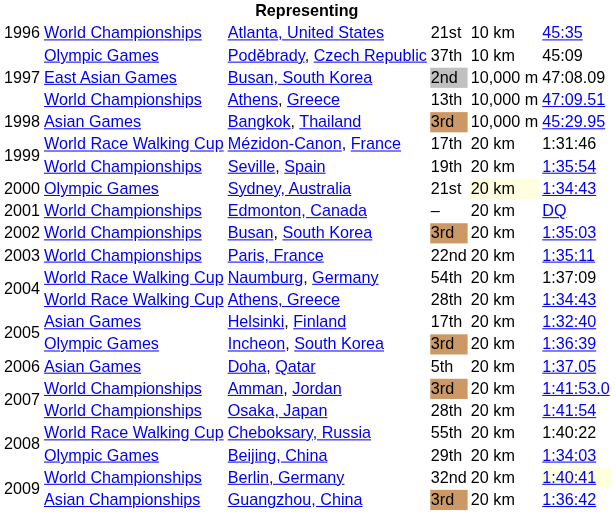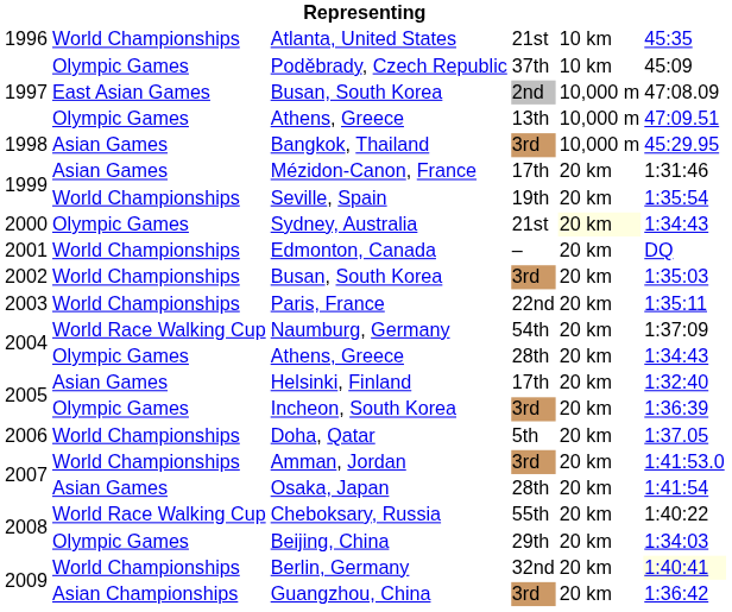 <table>
 <tr>
 <th colspan="6">Representing </th>
 </tr>
 <tr>
 <td>1996</td>
 <td><a href='#'>World Championships</a></td>
 <td><a href='#'>Atlanta, United States</a></td>
 <td>21st</td>
 <td>10 km</td>
 <td><a href='#'>45:35</a></td>
 </tr>
 <tr>
 <td rowspan=3>1997</td>
 <td><a href='#'>Olympic Games</a></td>
 <td><a href='#'>Poděbrady</a>, <a href='#'>Czech Republic</a></td>
 <td>37th</td>
 <td>10 km</td>
 <td>45:09</td>
 </tr>
 <tr>
 <td><a href='#'>East Asian Games</a></td>
 <td><a href='#'>Busan, South Korea</a></td>
 <td bgcolor="silver">2nd</td>
 <td>10,000 m</td>
 <td>47:08.09</td>
 </tr>
 <tr>
-<td><a href='#'>World Championships</a></td>
+<td><a href='#'>Olympic Games</a></td>
 <td><a href='#'>Athens</a>, <a href='#'>Greece</a></td>
 <td>13th</td>
 <td>10,000 m</td>
 <td><a href='#'>47:09.51</a></td>
 </tr>
 <tr>
 <td>1998</td>
 <td><a href='#'>Asian Games</a></td>
 <td><a href='#'>Bangkok</a>, <a href='#'>Thailand</a></td>
 <td bgcolor="cc9966">3rd</td>
 <td>10,000 m</td>
 <td><a href='#'>45:29.95</a></td>
 </tr>
 <tr>
 <td rowspan=2>1999</td>
-<td><a href='#'>World Race Walking Cup</a></td>
+<td><a href='#'>Asian Games</a></td>
 <td><a href='#'>Mézidon-Canon</a>, <a href='#'>France</a></td>
 <td>17th</td>
 <td>20 km</td>
 <td>1:31:46</td>
 </tr>
 <tr>
 <td><a href='#'>World Championships</a></td>
 <td><a href='#'>Seville</a>, <a href='#'>Spain</a></td>
 <td>19th</td>
 <td>20 km</td>
 <td><a href='#'>1:35:54</a></td>
 </tr>
 <tr>
 <td>2000</td>
 <td><a href='#'>Olympic Games</a></td>
 <td><a href='#'>Sydney, Australia</a></td>
 <td>21st</td>
 <td style="background: lightyellow;">20 km</td>
 <td><a href='#'>1:34:43</a></td>
 </tr>
 <tr>
 <td>2001</td>
 <td><a href='#'>World Championships</a></td>
 <td><a href='#'>Edmonton, Canada</a></td>
 <td>–</td>
 <td>20 km</td>
 <td><a href='#'>DQ</a></td>
 </tr>
 <tr>
 <td>2002</td>
 <td><a href='#'>World Championships</a></td>
 <td><a href='#'>Busan</a>, <a href='#'>South Korea</a></td>
 <td bgcolor="cc9966">3rd</td>
 <td>20 km</td>
 <td><a href='#'>1:35:03</a></td>
 </tr>
 <tr>
 <td>2003</td>
 <td><a href='#'>World Championships</a></td>
 <td><a href='#'>Paris, France</a></td>
 <td>22nd</td>
 <td>20 km</td>
 <td><a href='#'>1:35:11</a></td>
 </tr>
 <tr>
 <td rowspan=2>2004</td>
 <td><a href='#'>World Race Walking Cup</a></td>
 <td><a href='#'>Naumburg</a>, <a href='#'>Germany</a></td>
 <td>54th</td>
 <td>20 km</td>
 <td>1:37:09</td>
 </tr>
 <tr>
-<td><a href='#'>World Race Walking Cup</a></td>
+<td><a href='#'>Olympic Games</a></td>
 <td><a href='#'>Athens, Greece</a></td>
 <td>28th</td>
 <td>20 km</td>
 <td><a href='#'>1:34:43</a></td>
 </tr>
 <tr>
 <td rowspan=2>2005</td>
 <td><a href='#'>Asian Games</a></td>
 <td><a href='#'>Helsinki</a>, <a href='#'>Finland</a></td>
 <td>17th</td>
 <td>20 km</td>
 <td><a href='#'>1:32:40</a></td>
 </tr>
 <tr>
 <td><a href='#'>Olympic Games</a></td>
 <td><a href='#'>Incheon</a>, <a href='#'>South Korea</a></td>
 <td bgcolor="cc9966">3rd</td>
 <td>20 km</td>
 <td><a href='#'>1:36:39</a></td>
 </tr>
 <tr>
 <td>2006</td>
-<td><a href='#'>Asian Games</a></td>
+<td><a href='#'>World Championships</a></td>
 <td><a href='#'>Doha</a>, <a href='#'>Qatar</a></td>
 <td>5th</td>
 <td>20 km</td>
 <td><a href='#'>1:37.05</a></td>
 </tr>
 <tr>
 <td rowspan=2>2007</td>
 <td><a href='#'>World Championships</a></td>
 <td><a href='#'>Amman</a>, <a href='#'>Jordan</a></td>
 <td bgcolor="cc9966">3rd</td>
 <td>20 km</td>
 <td><a href='#'>1:41:53.0</a></td>
 </tr>
 <tr>
-<td><a href='#'>World Championships</a></td>
+<td><a href='#'>Asian Games</a></td>
 <td><a href='#'>Osaka, Japan</a></td>
 <td>28th</td>
 <td>20 km</td>
 <td><a href='#'>1:41:54</a></td>
 </tr>
 <tr>
 <td rowspan=2>2008</td>
 <td><a href='#'>World Race Walking Cup</a></td>
 <td><a href='#'>Cheboksary, Russia</a></td>
 <td>55th</td>
 <td>20 km</td>
 <td>1:40:22</td>
 </tr>
 <tr>
 <td><a href='#'>Olympic Games</a></td>
 <td><a href='#'>Beijing, China</a></td>
 <td>29th</td>
 <td>20 km</td>
 <td><a href='#'>1:34:03</a></td>
 </tr>
 <tr>
 <td rowspan=2>2009</td>
 <td><a href='#'>World Championships</a></td>
 <td><a href='#'>Berlin, Germany</a></td>
 <td>32nd</td>
 <td>20 km</td>
 <td style="background: lightyellow;"><a href='#'>1:40:41</a></td>
 </tr>
 <tr>
 <td><a href='#'>Asian Championships</a></td>
 <td><a href='#'>Guangzhou, China</a></td>
 <td bgcolor="cc9966">3rd</td>
 <td>20 km</td>
 <td><a href='#'>1:36:42</a></td>
 </tr>
 </table>
